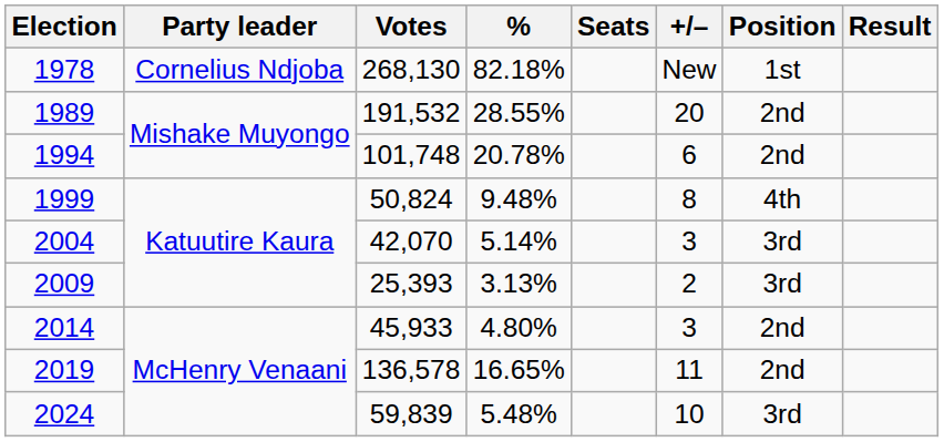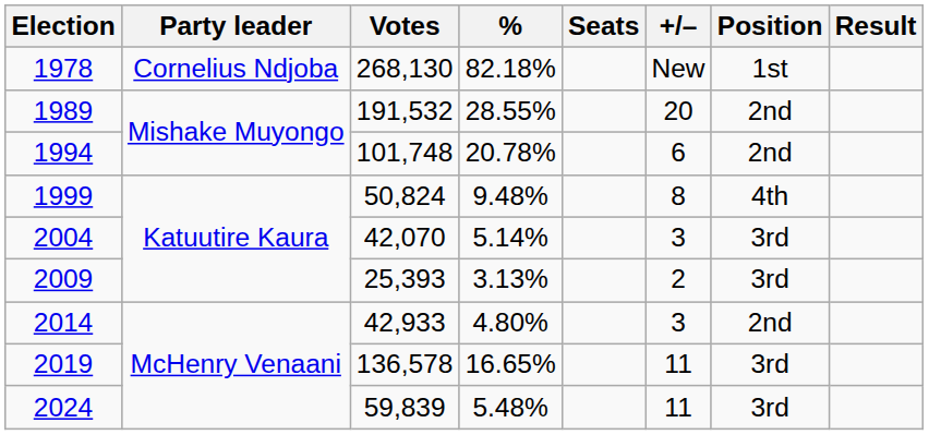 <table class=wikitable style=text-align:center>
 <tr>
 <th>Election</th>
 <th><strong>Party leader</strong></th>
 <th><strong>Votes</strong></th>
 <th><strong>%</strong></th>
 <th><strong>Seats</strong></th>
 <th>+/–</th>
 <th><strong>Position</strong></th>
 <th><strong>Result</strong></th>
 </tr>
 <tr>
 <td><a href='#'>1978</a></td>
 <td><a href='#'>Cornelius Ndjoba</a></td>
 <td>268,130</td>
 <td>82.18%</td>
 <td></td>
 <td>New</td>
 <td> 1st</td>
 <td></td>
 </tr>
 <tr>
 <td><a href='#'>1989</a></td>
 <td rowspan="2"><a href='#'>Mishake Muyongo</a></td>
 <td>191,532</td>
 <td>28.55%</td>
 <td></td>
 <td> 20</td>
 <td> 2nd</td>
 <td></td>
 </tr>
 <tr>
 <td><a href='#'>1994</a></td>
 <td>101,748</td>
 <td>20.78%</td>
 <td></td>
 <td> 6</td>
 <td> 2nd</td>
 <td></td>
 </tr>
 <tr>
 <td><a href='#'>1999</a></td>
 <td rowspan="3"><a href='#'>Katuutire Kaura</a></td>
 <td>50,824</td>
 <td>9.48%</td>
 <td></td>
 <td> 8</td>
 <td> 4th</td>
 <td></td>
 </tr>
 <tr>
 <td><a href='#'>2004</a></td>
 <td>42,070</td>
 <td>5.14%</td>
 <td></td>
 <td> 3</td>
 <td> 3rd</td>
 <td></td>
 </tr>
 <tr>
 <td><a href='#'>2009</a></td>
 <td>25,393</td>
 <td>3.13%</td>
 <td></td>
 <td> 2</td>
 <td> 3rd</td>
 <td></td>
 </tr>
 <tr>
 <td><a href='#'>2014</a></td>
 <td rowspan="3"><a href='#'>McHenry Venaani</a></td>
-<td>45,933</td>
+<td>42,933</td>
 <td>4.80%</td>
 <td></td>
 <td> 3</td>
 <td> 2nd</td>
 <td></td>
 </tr>
 <tr>
 <td><a href='#'>2019</a></td>
 <td>136,578</td>
 <td>16.65%</td>
 <td></td>
 <td> 11</td>
-<td> 2nd</td>
+<td> 3rd</td>
 <td></td>
 </tr>
 <tr>
 <td><a href='#'>2024</a></td>
 <td>59,839</td>
 <td>5.48%</td>
 <td></td>
-<td> 10</td>
+<td> 11</td>
 <td> 3rd</td>
 <td></td>
 </tr>
 </table>
